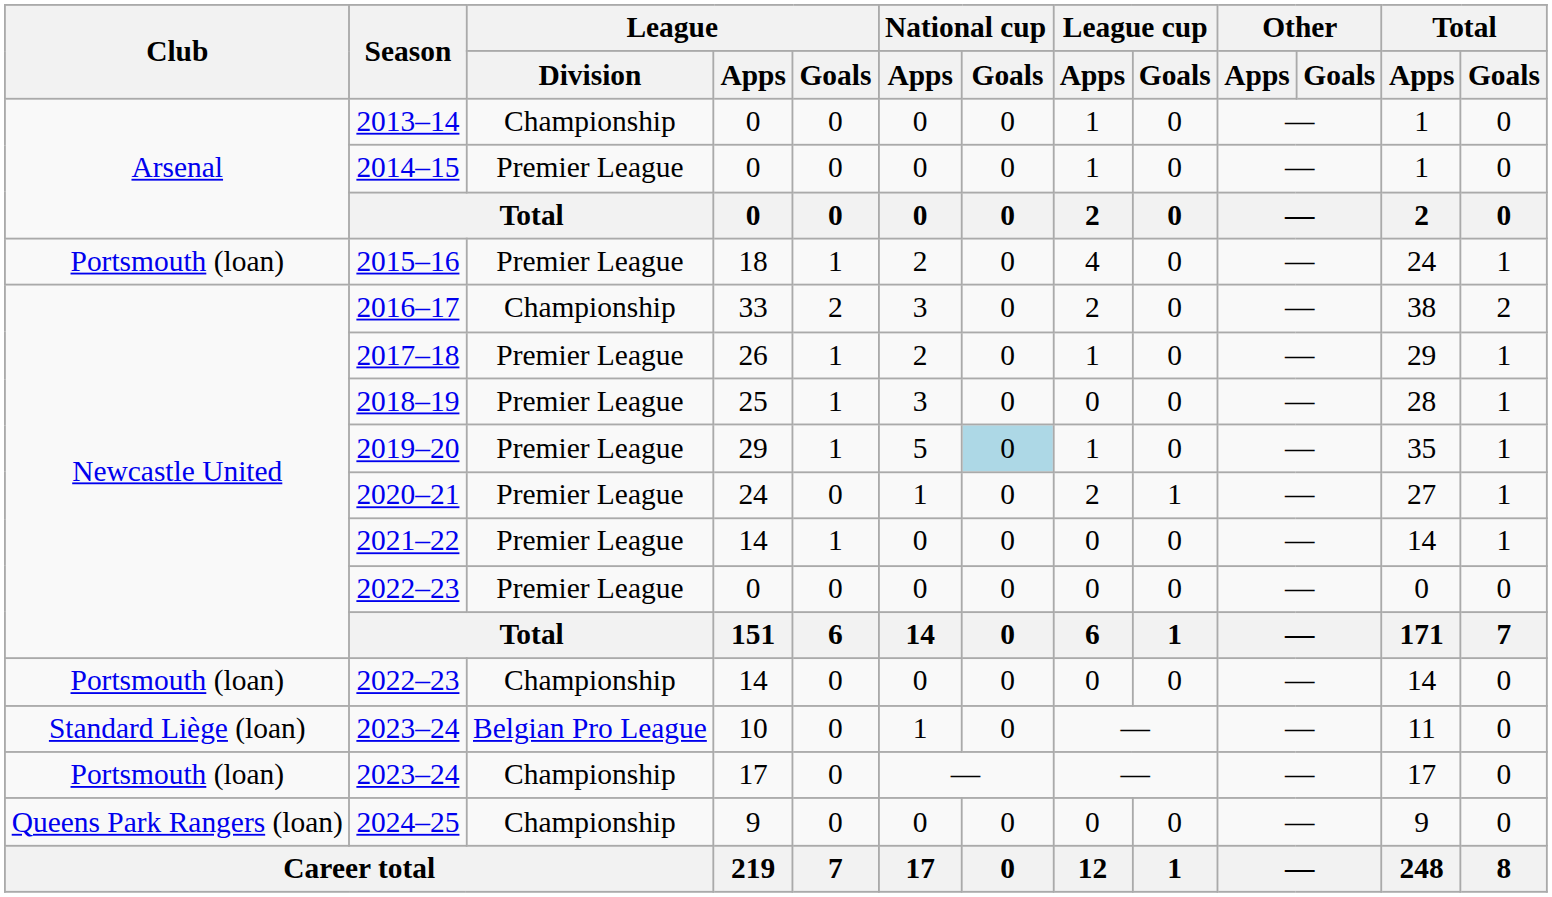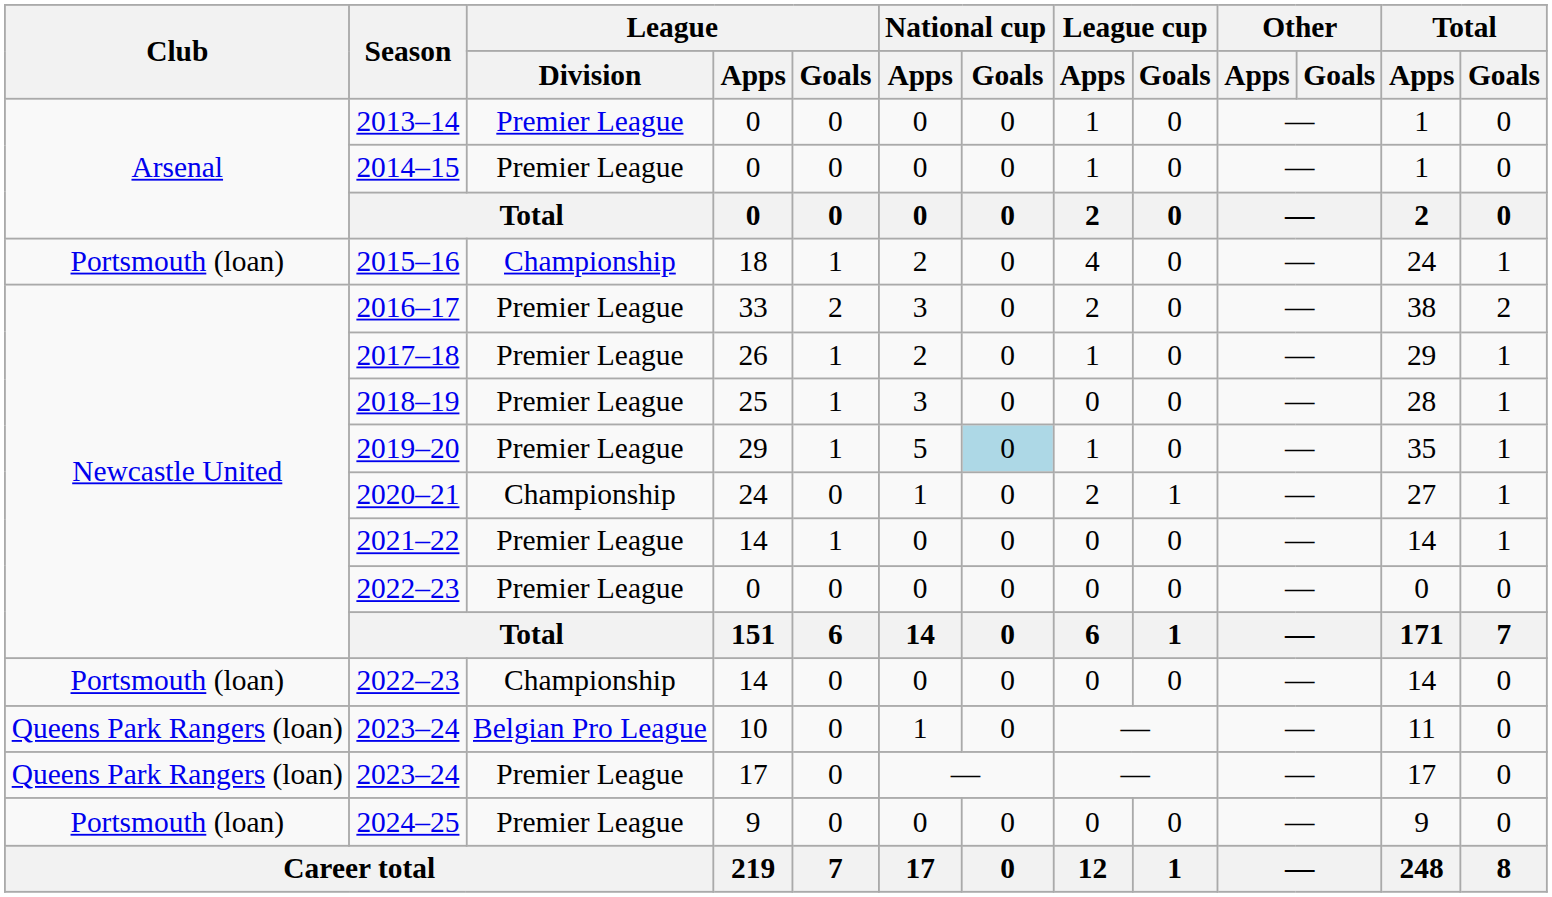 <table class="wikitable" style="text-align:center">
 <tr>
 <th rowspan="2">Club</th>
 <th rowspan="2">Season</th>
 <th colspan="3">League</th>
 <th colspan="2">National cup</th>
 <th colspan="2">League cup</th>
 <th colspan="2">Other</th>
 <th colspan="2">Total</th>
 </tr>
 <tr>
 <th>Division</th>
 <th>Apps</th>
 <th>Goals</th>
 <th>Apps</th>
 <th>Goals</th>
 <th>Apps</th>
 <th>Goals</th>
 <th>Apps</th>
 <th>Goals</th>
 <th>Apps</th>
 <th>Goals</th>
 </tr>
 <tr>
 <td rowspan="3"><a href='#'>Arsenal</a></td>
 <td><a href='#'>2013–14</a></td>
-<td>Championship</td>
+<td><a href='#'>Premier League</a></td>
 <td>0</td>
 <td>0</td>
 <td>0</td>
 <td>0</td>
 <td>1</td>
 <td>0</td>
 <td colspan="2">—</td>
 <td>1</td>
 <td>0</td>
 </tr>
 <tr>
 <td><a href='#'>2014–15</a></td>
 <td>Premier League</td>
 <td>0</td>
 <td>0</td>
 <td>0</td>
 <td>0</td>
 <td>1</td>
 <td>0</td>
 <td colspan="2">—</td>
 <td>1</td>
 <td>0</td>
 </tr>
 <tr>
 <th colspan="2">Total</th>
 <th>0</th>
 <th>0</th>
 <th>0</th>
 <th>0</th>
 <th>2</th>
 <th>0</th>
 <th colspan="2">—</th>
 <th>2</th>
 <th>0</th>
 </tr>
 <tr>
 <td><a href='#'>Portsmouth</a> (loan)</td>
 <td><a href='#'>2015–16</a></td>
-<td>Premier League</td>
+<td><a href='#'>Championship</a></td>
 <td>18</td>
 <td>1</td>
 <td>2</td>
 <td>0</td>
 <td>4</td>
 <td>0</td>
 <td colspan="2">—</td>
 <td>24</td>
 <td>1</td>
 </tr>
 <tr>
 <td rowspan="8"><a href='#'>Newcastle United</a></td>
 <td><a href='#'>2016–17</a></td>
-<td>Championship</td>
+<td>Premier League</td>
 <td>33</td>
 <td>2</td>
 <td>3</td>
 <td>0</td>
 <td>2</td>
 <td>0</td>
 <td colspan="2">—</td>
 <td>38</td>
 <td>2</td>
 </tr>
 <tr>
 <td><a href='#'>2017–18</a></td>
 <td>Premier League</td>
 <td>26</td>
 <td>1</td>
 <td>2</td>
 <td>0</td>
 <td>1</td>
 <td>0</td>
 <td colspan="2">—</td>
 <td>29</td>
 <td>1</td>
 </tr>
 <tr>
 <td><a href='#'>2018–19</a></td>
 <td>Premier League</td>
 <td>25</td>
 <td>1</td>
 <td>3</td>
 <td>0</td>
 <td>0</td>
 <td>0</td>
 <td colspan="2">—</td>
 <td>28</td>
 <td>1</td>
 </tr>
 <tr>
 <td><a href='#'>2019–20</a></td>
 <td>Premier League</td>
 <td>29</td>
 <td>1</td>
 <td>5</td>
 <td style="background: lightblue;">0</td>
 <td>1</td>
 <td>0</td>
 <td colspan="2">—</td>
 <td>35</td>
 <td>1</td>
 </tr>
 <tr>
 <td><a href='#'>2020–21</a></td>
-<td>Premier League</td>
+<td>Championship</td>
 <td>24</td>
 <td>0</td>
 <td>1</td>
 <td>0</td>
 <td>2</td>
 <td>1</td>
 <td colspan="2">—</td>
 <td>27</td>
 <td>1</td>
 </tr>
 <tr>
 <td><a href='#'>2021–22</a></td>
 <td>Premier League</td>
 <td>14</td>
 <td>1</td>
 <td>0</td>
 <td>0</td>
 <td>0</td>
 <td>0</td>
 <td colspan="2">—</td>
 <td>14</td>
 <td>1</td>
 </tr>
 <tr>
 <td><a href='#'>2022–23</a></td>
 <td>Premier League</td>
 <td>0</td>
 <td>0</td>
 <td>0</td>
 <td>0</td>
 <td>0</td>
 <td>0</td>
 <td colspan="2">—</td>
 <td>0</td>
 <td>0</td>
 </tr>
 <tr>
 <th colspan="2">Total</th>
 <th>151</th>
 <th>6</th>
 <th>14</th>
 <th>0</th>
 <th>6</th>
 <th>1</th>
 <th colspan="2">—</th>
 <th>171</th>
 <th>7</th>
 </tr>
 <tr>
 <td><a href='#'>Portsmouth</a> (loan)</td>
 <td><a href='#'>2022–23</a></td>
 <td>Championship</td>
 <td>14</td>
 <td>0</td>
 <td>0</td>
 <td>0</td>
 <td>0</td>
 <td>0</td>
 <td colspan="2">—</td>
 <td>14</td>
 <td>0</td>
 </tr>
 <tr>
-<td><a href='#'>Standard Liège</a> (loan)</td>
+<td><a href='#'>Queens Park Rangers</a> (loan)</td>
 <td><a href='#'>2023–24</a></td>
 <td><a href='#'>Belgian Pro League</a></td>
 <td>10</td>
 <td>0</td>
 <td>1</td>
 <td>0</td>
 <td colspan="2">—</td>
 <td colspan="2">—</td>
 <td>11</td>
 <td>0</td>
 </tr>
 <tr>
-<td><a href='#'>Portsmouth</a> (loan)</td>
+<td><a href='#'>Queens Park Rangers</a> (loan)</td>
 <td><a href='#'>2023–24</a></td>
-<td>Championship</td>
+<td>Premier League</td>
 <td>17</td>
 <td>0</td>
 <td colspan="2">—</td>
 <td colspan="2">—</td>
 <td colspan="2">—</td>
 <td>17</td>
 <td>0</td>
 </tr>
 <tr>
-<td><a href='#'>Queens Park Rangers</a> (loan)</td>
+<td><a href='#'>Portsmouth</a> (loan)</td>
 <td><a href='#'>2024–25</a></td>
-<td>Championship</td>
+<td>Premier League</td>
 <td>9</td>
 <td>0</td>
 <td>0</td>
 <td>0</td>
 <td>0</td>
 <td>0</td>
 <td colspan="2">—</td>
 <td>9</td>
 <td>0</td>
 </tr>
 <tr>
 <th colspan="3">Career total</th>
 <th>219</th>
 <th>7</th>
 <th>17</th>
 <th>0</th>
 <th>12</th>
 <th>1</th>
 <th colspan="2">—</th>
 <th>248</th>
 <th>8</th>
 </tr>
 </table>
